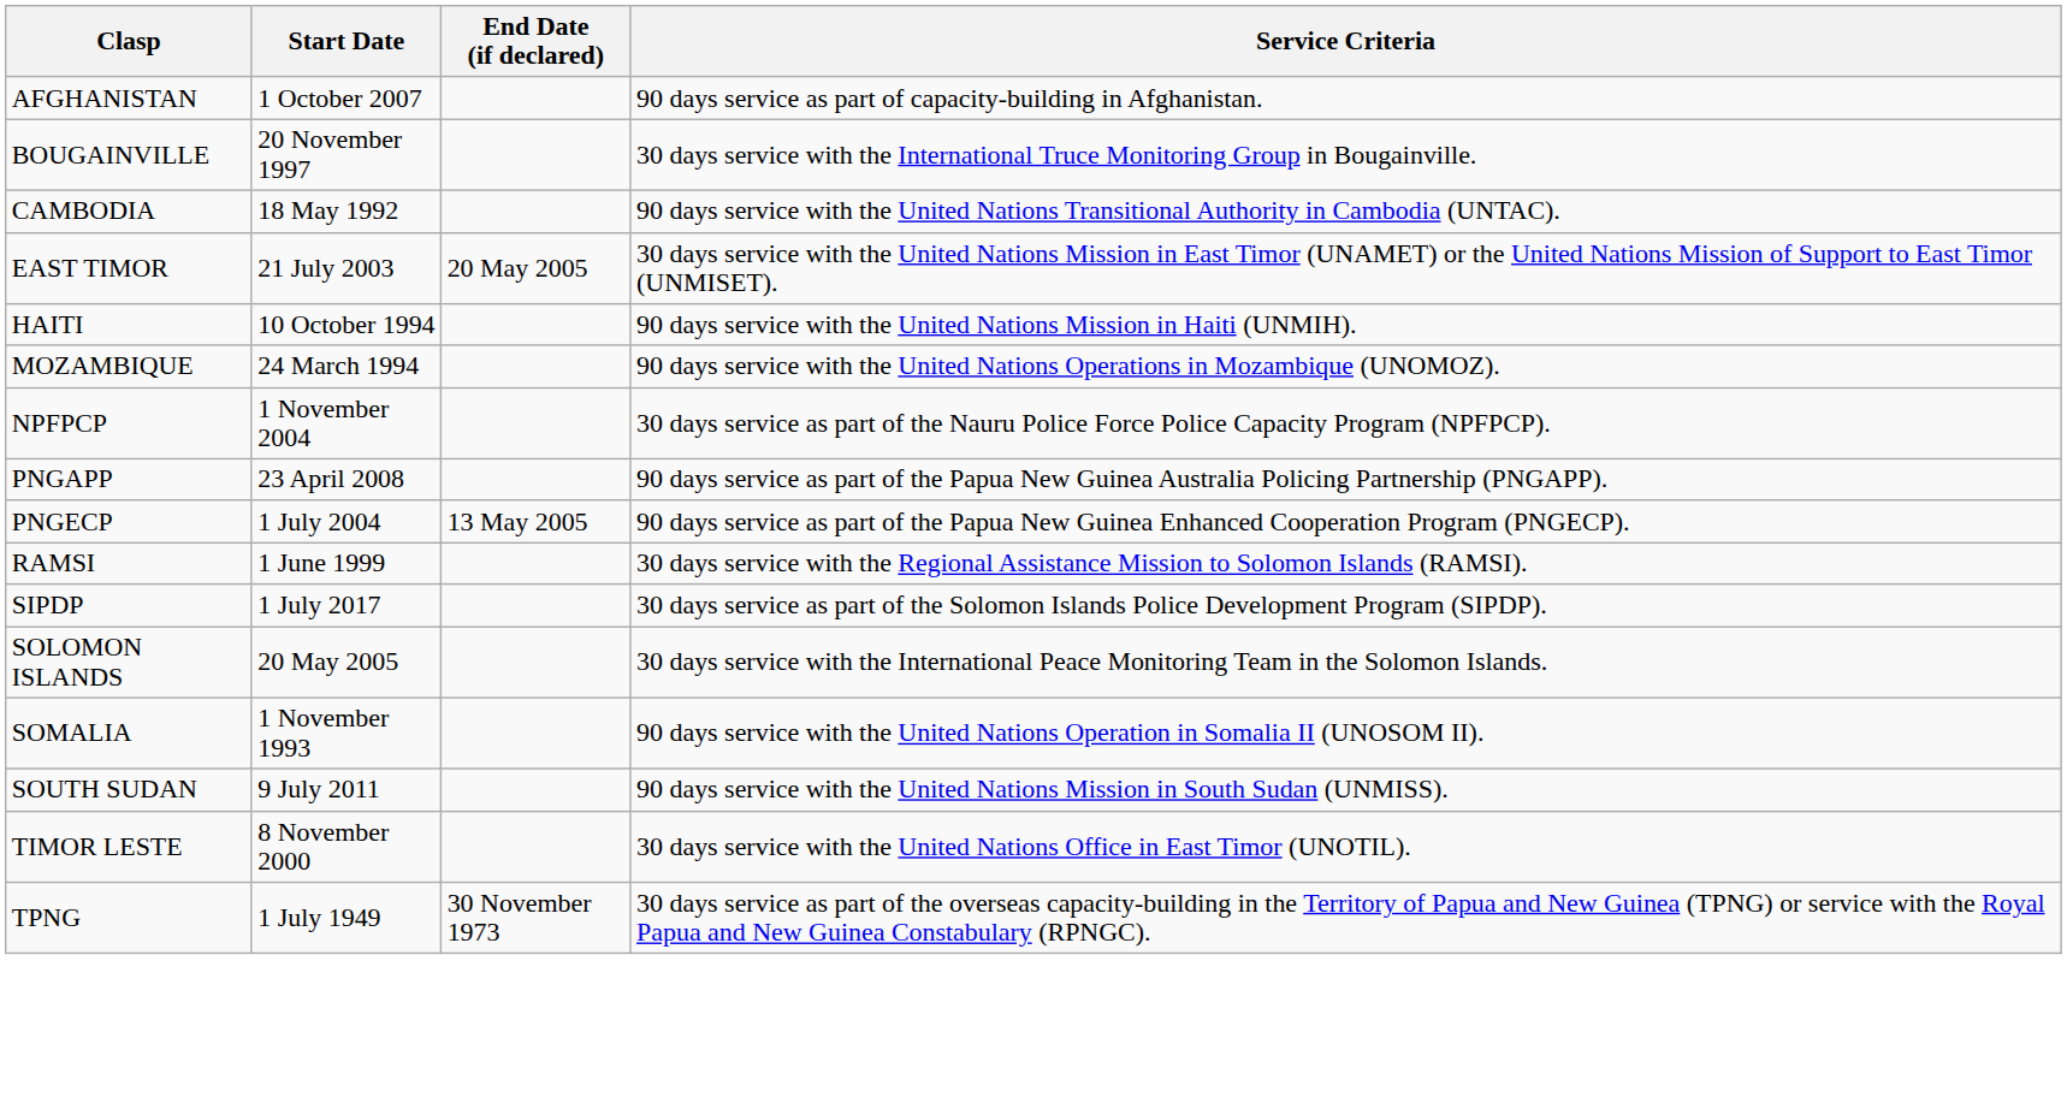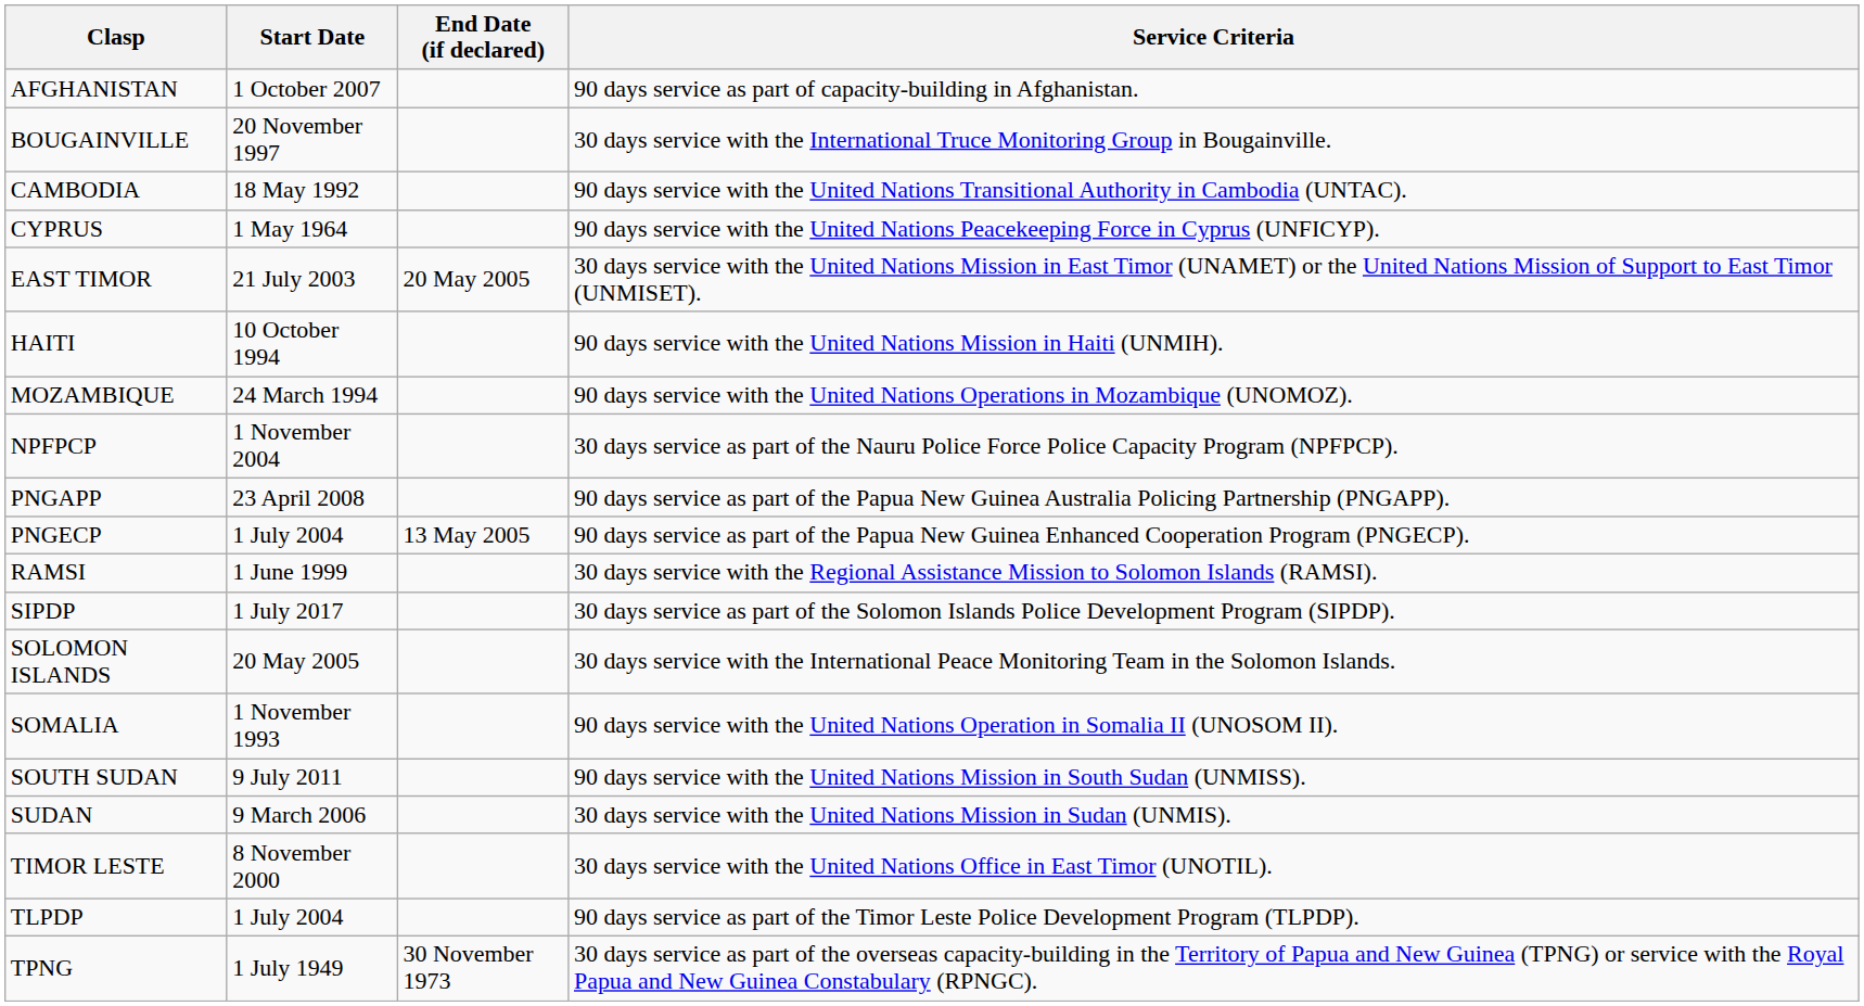 <table class="wikitable sortable">
 <tr>
 <th><strong>Clasp</strong></th>
 <th><strong>Start Date</strong></th>
 <th><strong>End Date<br>(if declared)</strong></th>
 <th><strong>Service Criteria</strong></th>
 </tr>
 <tr>
 <td>AFGHANISTAN</td>
 <td>1 October 2007</td>
 <td></td>
 <td>90 days service as part of capacity-building in Afghanistan.</td>
 </tr>
 <tr>
 <td>BOUGAINVILLE</td>
 <td class=nowrap>20 November 1997</td>
 <td></td>
 <td>30 days service with the <a href='#'>International Truce Monitoring Group</a> in  Bougainville.</td>
 </tr>
 <tr>
 <td>CAMBODIA</td>
 <td>18 May 1992</td>
 <td></td>
 <td>90 days service with the <a href='#'>United Nations Transitional Authority in Cambodia</a> (UNTAC).</td>
+</tr>
+<tr>
+<td>CYPRUS</td>
+<td>1 May 1964</td>
+<td></td>
+<td>90 days service with the <a href='#'>United Nations Peacekeeping Force in Cyprus</a> (UNFICYP).</td>
 </tr>
 <tr>
 <td>EAST TIMOR</td>
 <td>21 July 2003</td>
 <td>20 May 2005</td>
 <td>30 days service with the <a href='#'>United Nations Mission in East Timor</a> (UNAMET) or the <a href='#'>United Nations Mission of Support to East Timor</a> (UNMISET).</td>
 </tr>
 <tr>
 <td>HAITI</td>
 <td>10 October 1994</td>
 <td></td>
 <td>90 days service with the <a href='#'>United Nations Mission in Haiti</a> (UNMIH).</td>
 </tr>
 <tr>
 <td>MOZAMBIQUE</td>
 <td>24 March 1994</td>
 <td></td>
 <td>90 days service with the <a href='#'>United Nations  Operations in Mozambique</a> (UNOMOZ).</td>
 </tr>
 <tr>
 <td>NPFPCP</td>
 <td>1 November 2004</td>
 <td></td>
 <td>30 days service as part of the Nauru Police Force Police Capacity Program (NPFPCP).</td>
 </tr>
 <tr>
 <td>PNGAPP</td>
 <td>23 April 2008</td>
 <td></td>
 <td>90 days service as part of the Papua New Guinea Australia Policing Partnership (PNGAPP).</td>
 </tr>
 <tr>
 <td>PNGECP</td>
 <td>1 July 2004</td>
 <td>13 May 2005</td>
 <td>90 days service as part of the Papua New Guinea Enhanced Cooperation Program (PNGECP).</td>
 </tr>
 <tr>
 <td>RAMSI</td>
 <td>1 June 1999</td>
 <td></td>
 <td>30 days service with the <a href='#'>Regional Assistance Mission to Solomon Islands</a> (RAMSI).</td>
 </tr>
 <tr>
 <td>SIPDP</td>
 <td>1 July 2017</td>
 <td></td>
 <td>30 days service as part of the Solomon Islands Police Development Program (SIPDP).</td>
 </tr>
 <tr>
 <td class=nowrap>SOLOMON  ISLANDS</td>
 <td>20 May 2005</td>
 <td></td>
 <td>30 days service with the International Peace Monitoring Team in the Solomon Islands.</td>
 </tr>
 <tr>
 <td>SOMALIA</td>
 <td>1 November 1993</td>
 <td></td>
 <td>90 days service with the <a href='#'>United Nations Operation in Somalia II</a> (UNOSOM II).</td>
 </tr>
 <tr>
 <td>SOUTH SUDAN</td>
 <td>9 July 2011</td>
 <td></td>
 <td>90 days service with the <a href='#'>United Nations Mission in South Sudan</a> (UNMISS).</td>
 </tr>
 <tr>
+<td>SUDAN</td>
+<td>9 March 2006</td>
+<td></td>
+<td>30 days service with the <a href='#'>United Nations Mission in Sudan</a> (UNMIS).</td>
+</tr>
+<tr>
 <td>TIMOR LESTE</td>
 <td>8 November 2000</td>
 <td></td>
 <td>30 days service with the <a href='#'>United Nations Office in East Timor</a> (UNOTIL).</td>
+</tr>
+<tr>
+<td>TLPDP</td>
+<td>1 July 2004</td>
+<td></td>
+<td>90 days service as part of the Timor Leste Police Development Program (TLPDP).</td>
 </tr>
 <tr>
 <td>TPNG</td>
 <td>1 July 1949</td>
 <td class=nowrap>30 November 1973</td>
 <td>30 days service as part of the overseas capacity-building in the <a href='#'>Territory of  Papua and New Guinea</a> (TPNG) or service with the <a href='#'>Royal Papua and New Guinea  Constabulary</a> (RPNGC).</td>
 </tr>
 </table>
